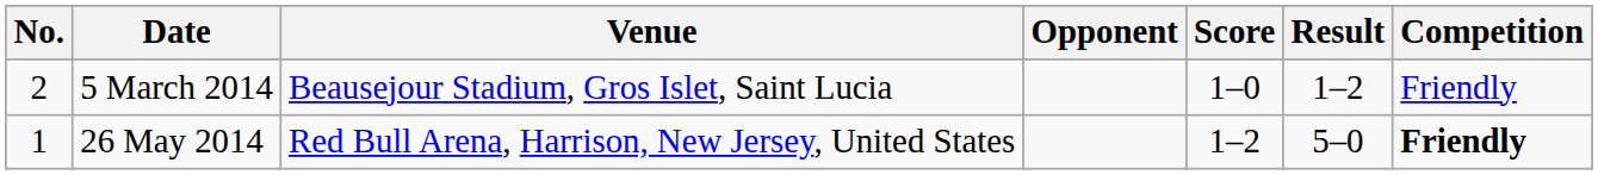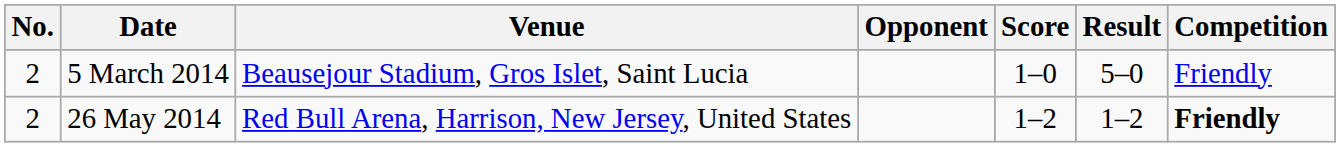 <table class="wikitable sortable">
 <tr>
 <th scope="col">No.</th>
 <th scope="col">Date</th>
 <th scope="col">Venue</th>
 <th scope="col">Opponent</th>
 <th scope="col">Score</th>
 <th scope="col">Result</th>
 <th scope="col">Competition</th>
 </tr>
 <tr>
 <td align="center">2</td>
 <td>5 March 2014</td>
 <td><a href='#'>Beausejour Stadium</a>, <a href='#'>Gros Islet</a>, Saint Lucia</td>
 <td></td>
 <td align="center">1–0</td>
-<td align="center">1–2</td>
+<td align="center">5–0</td>
 <td><a href='#'>Friendly</a></td>
 </tr>
 <tr>
-<td align="center">1</td>
+<td align="center">2</td>
 <td>26 May 2014</td>
 <td><a href='#'>Red Bull Arena</a>, <a href='#'>Harrison, New Jersey</a>, United States</td>
 <td></td>
 <td align="center">1–2</td>
-<td align="center">5–0</td>
+<td align="center">1–2</td>
 <td><strong>Friendly</strong></td>
 </tr>
 </table>
